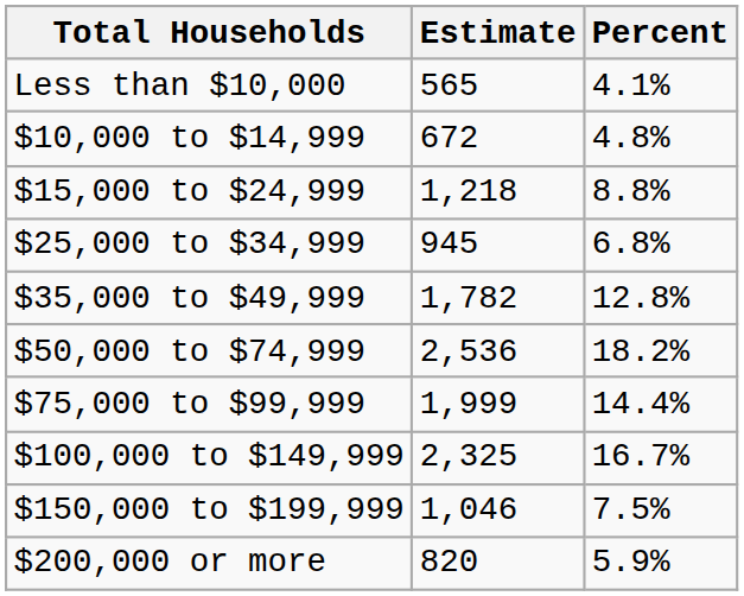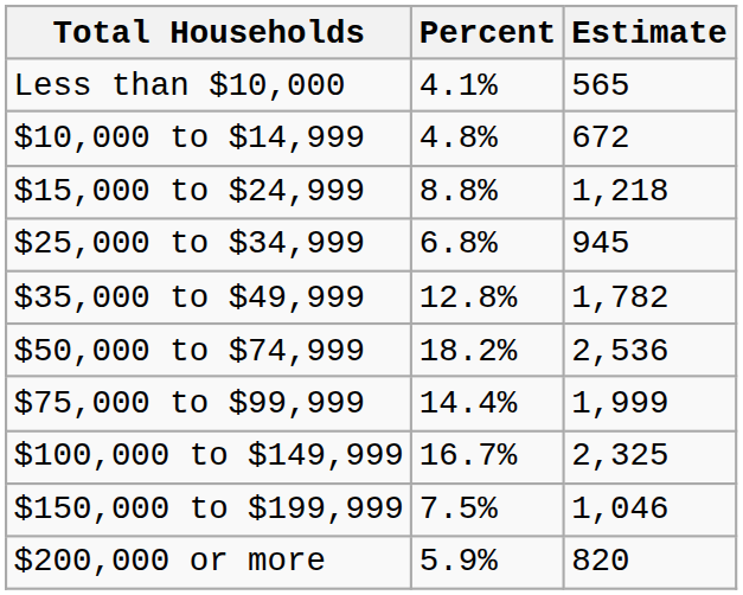 <table class="wikitable">
 <tr>
 <th>Total Households</th>
+<th>Percent</th>
 <th>Estimate</th>
-<th>Percent</th>
 </tr>
 <tr>
 <td>Less than $10,000</td>
+<td>4.1%</td>
 <td>565</td>
-<td>4.1%</td>
 </tr>
 <tr>
 <td>$10,000 to $14,999</td>
+<td>4.8%</td>
 <td>672</td>
-<td>4.8%</td>
 </tr>
 <tr>
 <td>$15,000 to $24,999</td>
+<td>8.8%</td>
 <td>1,218</td>
-<td>8.8%</td>
 </tr>
 <tr>
 <td>$25,000 to $34,999</td>
+<td>6.8%</td>
 <td>945</td>
-<td>6.8%</td>
 </tr>
 <tr>
 <td>$35,000 to $49,999</td>
+<td>12.8%</td>
 <td>1,782</td>
-<td>12.8%</td>
 </tr>
 <tr>
 <td>$50,000 to $74,999</td>
+<td>18.2%</td>
 <td>2,536</td>
-<td>18.2%</td>
 </tr>
 <tr>
 <td>$75,000 to $99,999</td>
+<td>14.4%</td>
 <td>1,999</td>
-<td>14.4%</td>
 </tr>
 <tr>
 <td>$100,000 to $149,999</td>
+<td>16.7%</td>
 <td>2,325</td>
-<td>16.7%</td>
 </tr>
 <tr>
 <td>$150,000 to $199,999</td>
+<td>7.5%</td>
 <td>1,046</td>
-<td>7.5%</td>
 </tr>
 <tr>
 <td>$200,000 or more</td>
+<td>5.9%</td>
 <td>820</td>
-<td>5.9%</td>
 </tr>
 </table>
